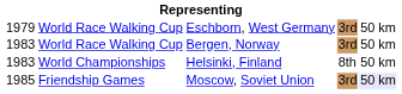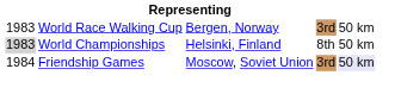 <table>
 <tr>
 <th colspan="5">Representing </th>
-</tr>
-<tr>
-<td>1979</td>
-<td><a href='#'>World Race Walking Cup</a></td>
-<td><a href='#'>Eschborn</a>, <a href='#'>West Germany</a></td>
-<td bgcolor="cc9966">3rd</td>
-<td>50 km</td>
 </tr>
 <tr>
 <td>1983</td>
 <td><a href='#'>World Race Walking Cup</a></td>
 <td><a href='#'>Bergen, Norway</a></td>
 <td bgcolor="cc9966">3rd</td>
 <td>50 km</td>
 </tr>
 <tr>
-<td>1983</td>
+<td style="background: lightgrey;">1983</td>
 <td><a href='#'>World Championships</a></td>
 <td><a href='#'>Helsinki, Finland</a></td>
 <td>8th</td>
 <td>50 km</td>
 </tr>
 <tr>
-<td>1985</td>
+<td>1984</td>
 <td><a href='#'>Friendship Games</a></td>
 <td><a href='#'>Moscow</a>, <a href='#'>Soviet Union</a></td>
 <td bgcolor="cc9966">3rd</td>
 <td style="background: lavender;">50 km</td>
 </tr>
 </table>
